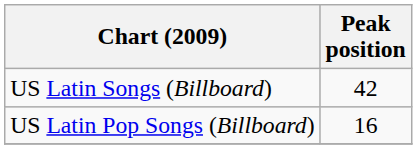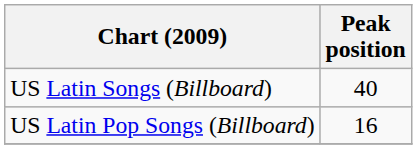 <table class="wikitable">
 <tr>
 <th align="center">Chart (2009)</th>
 <th align="center">Peak<br>position</th>
 </tr>
 <tr>
 <td align="left">US <a href='#'>Latin Songs</a> (<em>Billboard</em>)</td>
-<td style="text-align:center;">42</td>
+<td style="text-align:center;">40</td>
 </tr>
 <tr>
 <td align="left">US <a href='#'>Latin Pop Songs</a> (<em>Billboard</em>)</td>
 <td style="text-align:center;">16</td>
 </tr>
 <tr>
 </tr>
 </table>
